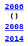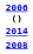 <table>
 <tr>
 <th><a href='#'>2006</a><br>()</th>
+<td></td>
+<td></td>
+<td></td>
+</tr>
+<tr>
+<th><a href='#'>2014</a></th>
 <td></td>
 <td></td>
 <td></td>
 </tr>
 <tr>
 <th><a href='#'>2008</a></th>
 <td></td>
 <td></td>
 <td></td>
 </tr>
-<tr>
-<th><a href='#'>2014</a></th>
-<td></td>
-<td></td>
-<td></td>
-</tr>
 </table>
